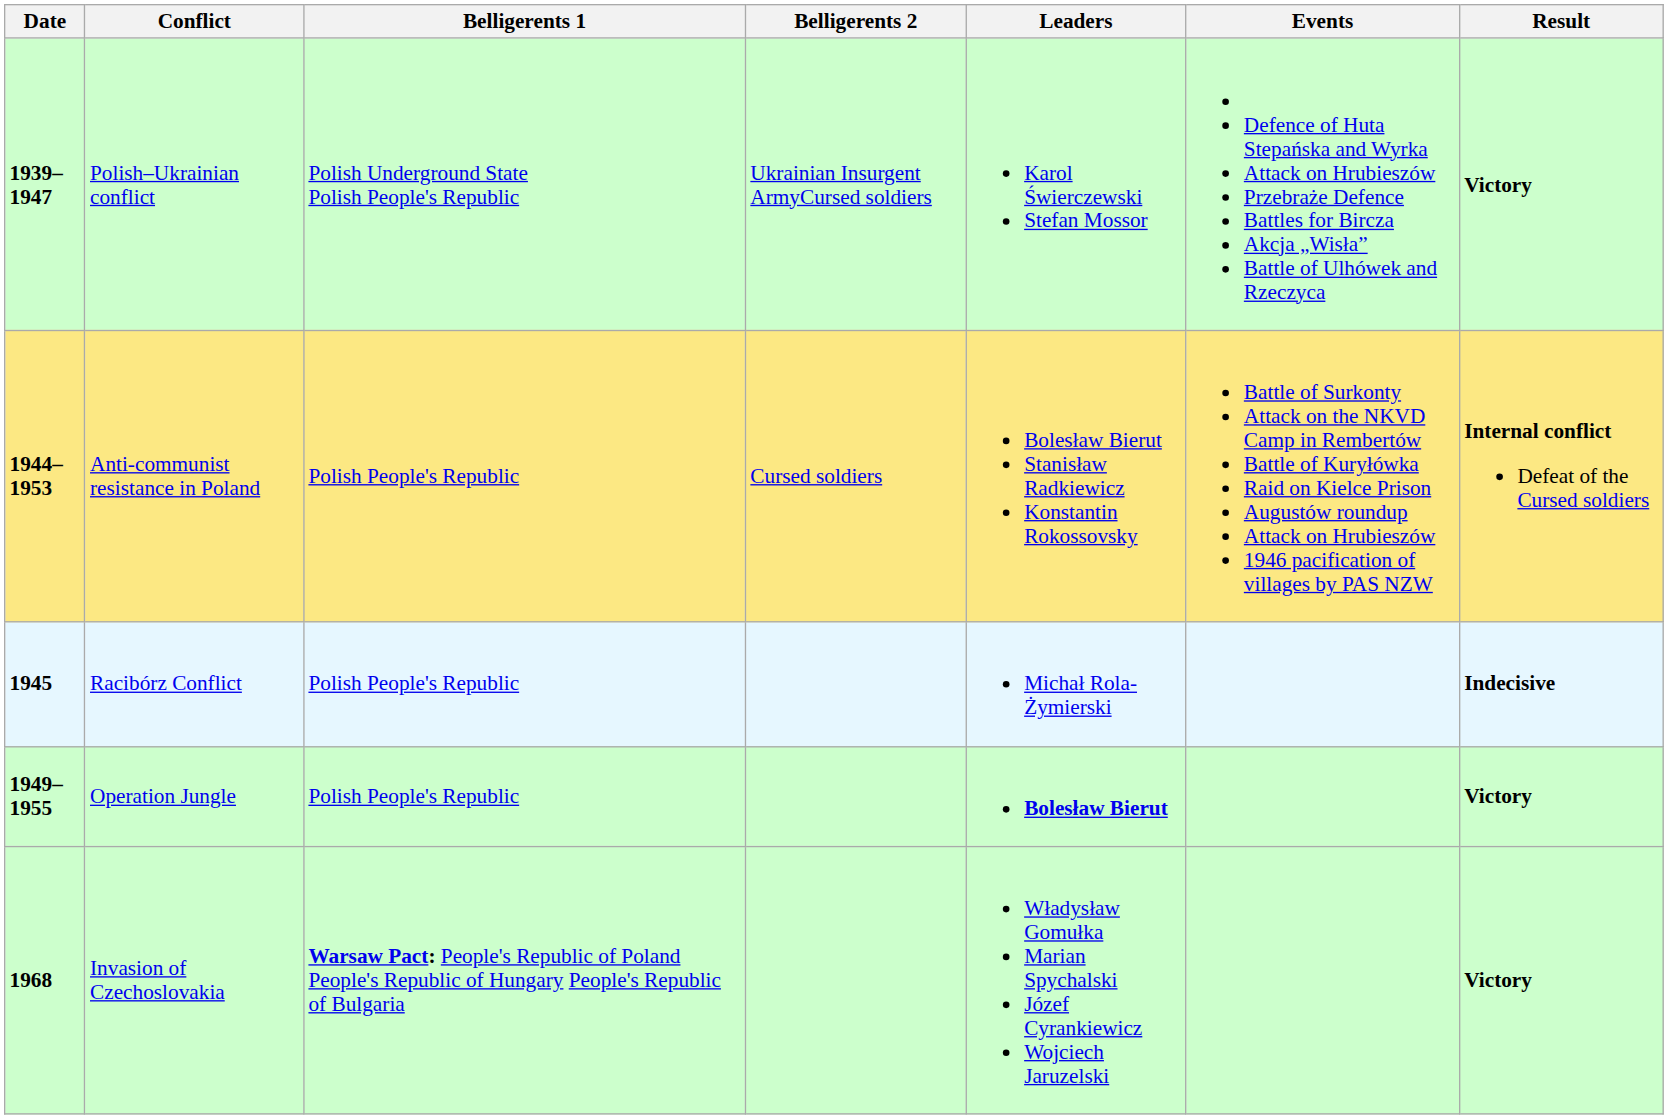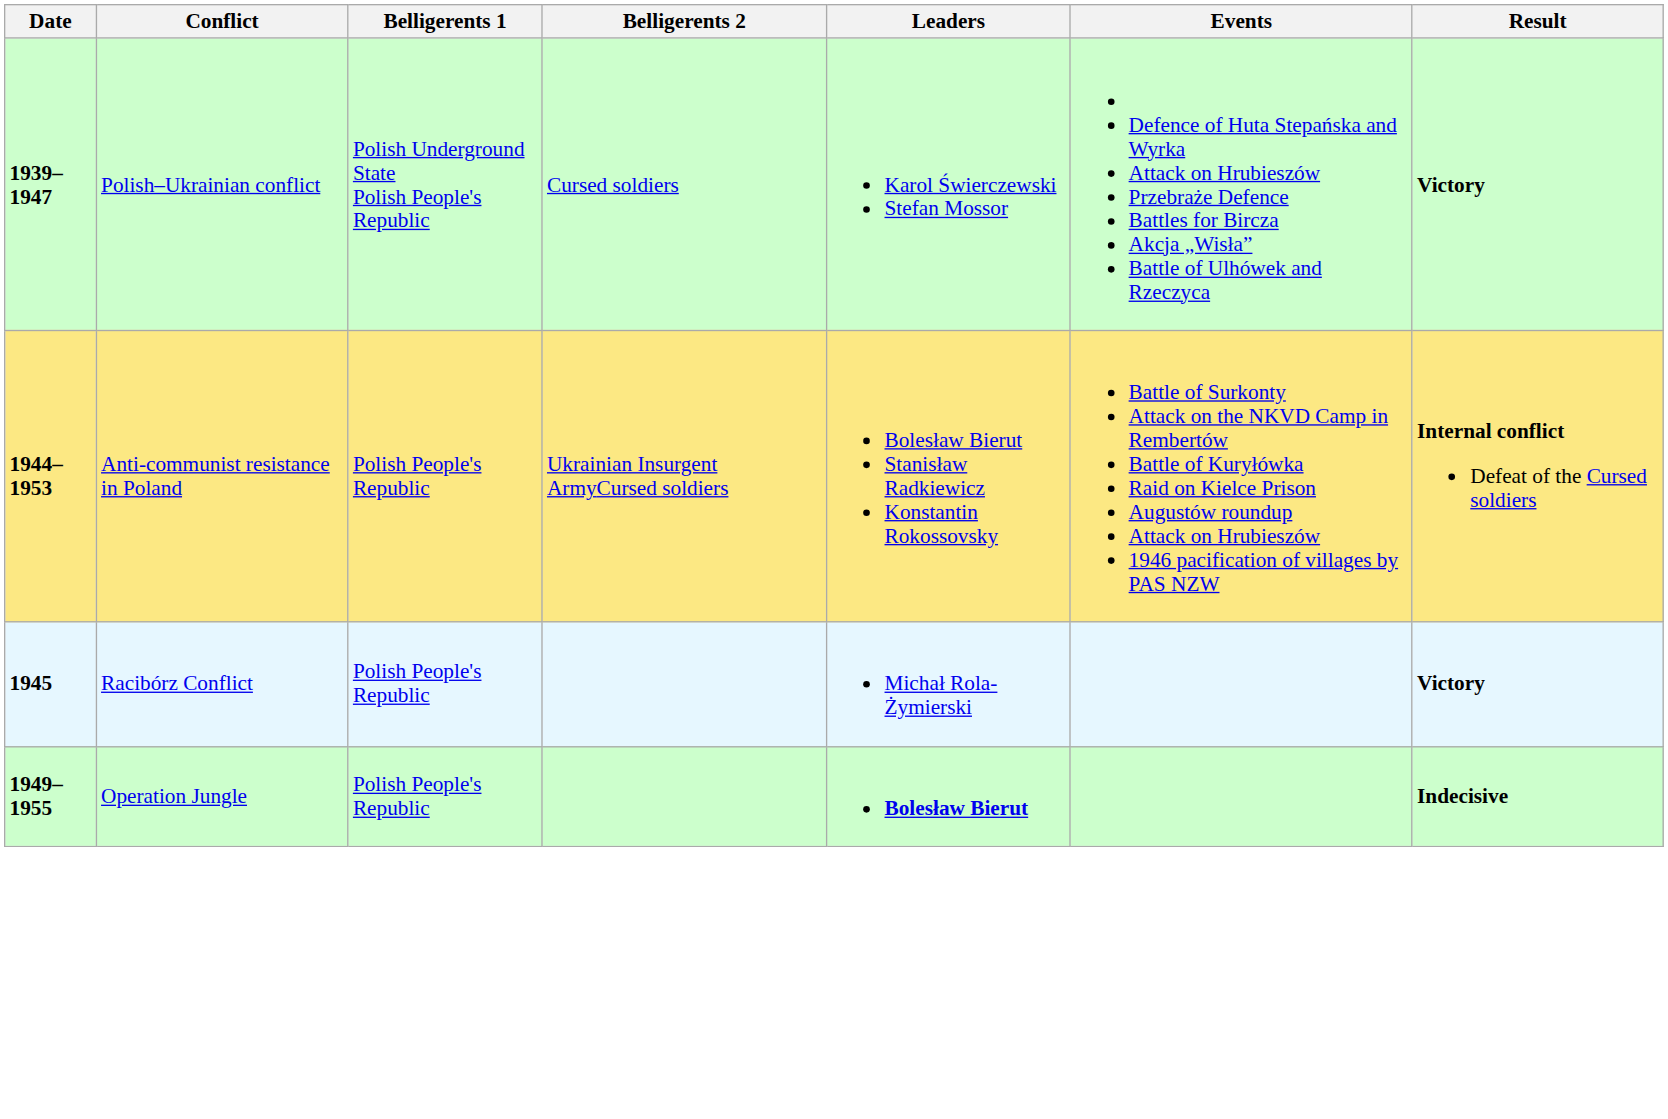 <table class="wikitable">
 <tr>
 <th>Date</th>
 <th>Conflict</th>
 <th>Belligerents 1</th>
 <th>Belligerents 2</th>
 <th>Leaders</th>
 <th>Events</th>
 <th>Result</th>
 </tr>
 <tr -- bgcolor="#CCFFCC"|>
 <td><strong>1939–</strong><br><strong>1947</strong></td>
 <td><a href='#'>Polish–Ukrainian conflict</a></td>
 <td> <a href='#'>Polish Underground State</a><br> <a href='#'>Polish People's Republic</a></td>
-<td> <a href='#'>Ukrainian Insurgent Army</a><a href='#'>Cursed soldiers</a></td>
+<td><a href='#'>Cursed soldiers</a></td>
 <td><br><ul><li><a href='#'>Karol Świerczewski</a></li><li><a href='#'>Stefan Mossor</a></li></ul></td>
 <td><br><ul><li></li><li><a href='#'>Defence of Huta Stepańska and Wyrka</a></li><li><a href='#'>Attack on Hrubieszów</a></li><li><a href='#'>Przebraże Defence</a></li><li><a href='#'>Battles for Bircza</a></li><li><a href='#'>Akcja „Wisła”</a></li><li><a href='#'>Battle of Ulhówek and Rzeczyca</a></li></ul></td>
 <td><strong>Victory</strong></td>
 </tr>
 <tr --- bgcolor=#FCE883>
 <td><strong>1944–1953</strong></td>
 <td><a href='#'>Anti-communist resistance in Poland</a></td>
 <td> <a href='#'>Polish People's Republic</a></td>
-<td><a href='#'>Cursed soldiers</a></td>
+<td> <a href='#'>Ukrainian Insurgent Army</a><a href='#'>Cursed soldiers</a></td>
 <td><br><ul><li><a href='#'>Bolesław Bierut</a></li><li><a href='#'>Stanisław Radkiewicz</a></li><li><a href='#'>Konstantin Rokossovsky</a></li></ul></td>
 <td><br><ul><li><a href='#'>Battle of Surkonty</a></li><li><a href='#'>Attack on the NKVD Camp in Rembertów</a></li><li><a href='#'>Battle of Kuryłówka</a></li><li><a href='#'>Raid on Kielce Prison</a></li><li><a href='#'>Augustów roundup</a></li><li><a href='#'>Attack on Hrubieszów</a></li><li><a href='#'>1946 pacification of villages by PAS NZW</a></li></ul></td>
 <td><strong>Internal conflict</strong><br><ul><li>Defeat of the <a href='#'>Cursed soldiers</a></li></ul></td>
 </tr>
 <tr - bgcolor=#E6F7FF>
 <td><strong>1945</strong></td>
 <td><a href='#'>Racibórz Conflict</a></td>
 <td> <a href='#'>Polish People's Republic</a></td>
 <td></td>
 <td><br><ul><li><a href='#'>Michał Rola-Żymierski</a></li></ul></td>
 <td></td>
-<td><strong>Indecisive</strong></td>
+<td><strong>Victory</strong></td>
 </tr>
 <tr - bgcolor="#CCFFCC">
 <td><strong>1949–1955</strong></td>
 <td><a href='#'>Operation Jungle</a></td>
 <td> <a href='#'>Polish People's Republic</a></td>
 <td></td>
 <td><strong><br><ul><li><a href='#'>Bolesław Bierut</a></li></ul></strong></td>
 <td></td>
-<td><strong>Victory</strong></td>
-</tr>
-<tr - bgcolor="#CCFFCC">
-<td><strong>1968</strong></td>
-<td><a href='#'>Invasion of Czechoslovakia</a></td>
-<td> <strong><a href='#'>Warsaw Pact</a>:</strong> <a href='#'>People's Republic of Poland</a> <a href='#'>People's Republic of Hungary</a> <a href='#'>People's Republic of Bulgaria</a></td>
-<td></td>
-<td><br><ul><li><a href='#'>Władysław Gomułka</a></li><li><a href='#'>Marian Spychalski</a></li><li><a href='#'>Józef Cyrankiewicz</a></li><li><a href='#'>Wojciech Jaruzelski</a></li></ul></td>
-<td></td>
-<td><strong>Victory</strong></td>
+<td><strong>Indecisive</strong></td>
 </tr>
 </table>
